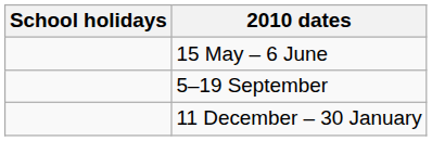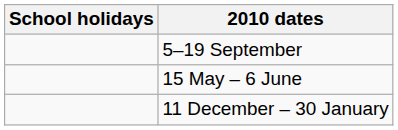 <table class="wikitable">
 <tr>
 <th><strong>School holidays</strong></th>
 <th><strong>2010 dates</strong></th>
 </tr>
 <tr>
 <td></td>
-<td>15 May – 6 June</td>
+<td>5–19 September</td>
 </tr>
 <tr>
 <td></td>
-<td>5–19 September</td>
+<td>15 May – 6 June</td>
 </tr>
 <tr>
 <td></td>
 <td>11 December – 30 January</td>
 </tr>
 </table>
